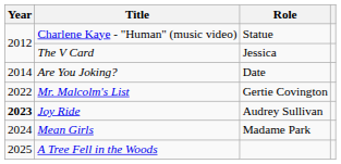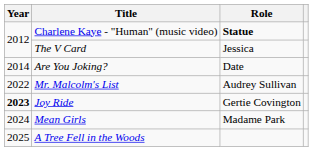 <table class="wikitable sortable">
 <tr>
 <th>Year</th>
 <th>Title</th>
 <th>Role</th>
 <th></th>
 </tr>
 <tr>
 <td rowspan=2>2012</td>
 <td><a href='#'>Charlene Kaye</a> - "Human" (music video)</td>
-<td>Statue</td>
+<td><strong>Statue</strong></td>
 <td></td>
 </tr>
 <tr>
 <td><em>The V Card</em></td>
 <td>Jessica</td>
 <td></td>
 </tr>
 <tr>
 <td>2014</td>
 <td><em>Are You Joking?</em></td>
 <td>Date</td>
 <td></td>
 </tr>
 <tr>
 <td>2022</td>
 <td><em><a href='#'>Mr. Malcolm's List</a></em></td>
-<td>Gertie Covington</td>
+<td>Audrey Sullivan</td>
 <td></td>
 </tr>
 <tr>
 <td><strong>2023</strong></td>
 <td><em><a href='#'>Joy Ride</a></em></td>
-<td>Audrey Sullivan</td>
+<td>Gertie Covington</td>
 <td></td>
 </tr>
 <tr>
 <td>2024</td>
 <td><em><a href='#'>Mean Girls</a></em></td>
 <td>Madame Park</td>
 <td></td>
 </tr>
 <tr>
 <td>2025</td>
 <td><em><a href='#'>A Tree Fell in the Woods</a></em></td>
 <td></td>
 <td></td>
 </tr>
 </table>
